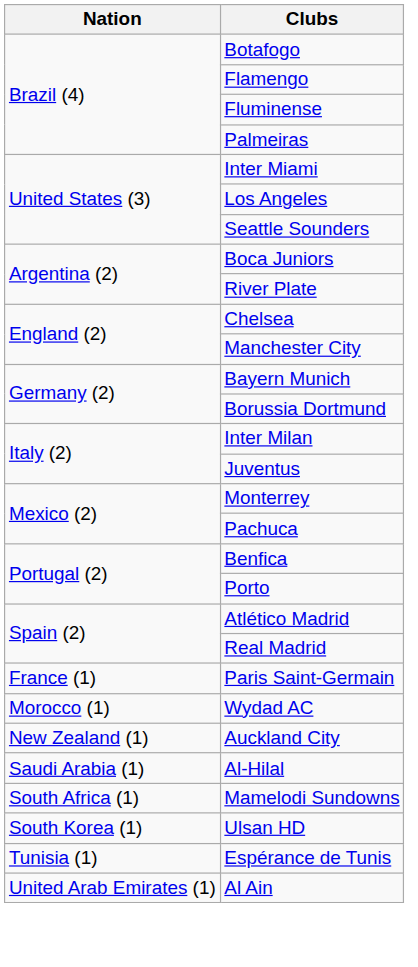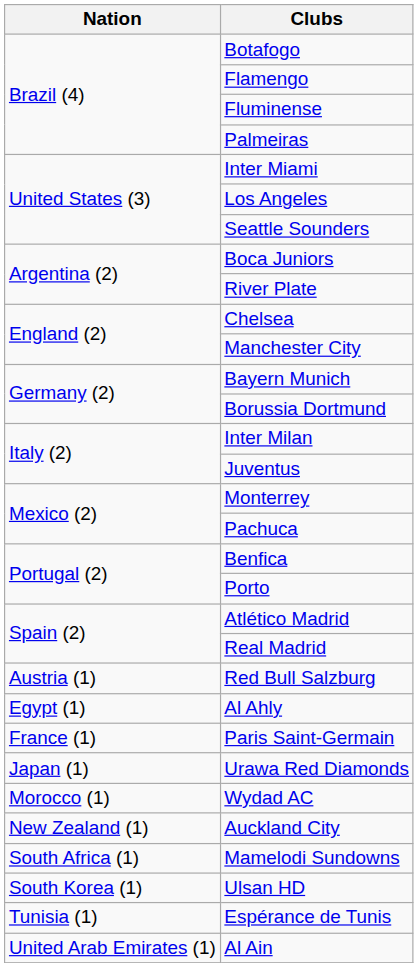 <table class="wikitable plainrowheaders sortable">
 <tr>
 <th scope="col">Nation</th>
 <th scope="col">Clubs</th>
 </tr>
 <tr>
 <td rowspan="4"> <a href='#'>Brazil</a> (4)</td>
 <td><a href='#'>Botafogo</a></td>
 </tr>
 <tr>
 <td><a href='#'>Flamengo</a></td>
 </tr>
 <tr>
 <td><a href='#'>Fluminense</a></td>
 </tr>
 <tr>
 <td><a href='#'>Palmeiras</a></td>
 </tr>
 <tr>
 <td rowspan="3"> <a href='#'>United States</a> (3)</td>
 <td><a href='#'>Inter Miami</a></td>
 </tr>
 <tr>
 <td><a href='#'>Los Angeles</a></td>
 </tr>
 <tr>
 <td><a href='#'>Seattle Sounders</a></td>
 </tr>
 <tr>
 <td rowspan="2"> <a href='#'>Argentina</a> (2)</td>
 <td><a href='#'>Boca Juniors</a></td>
 </tr>
 <tr>
 <td><a href='#'>River Plate</a></td>
 </tr>
 <tr>
 <td rowspan="2"> <a href='#'>England</a> (2)</td>
 <td><a href='#'>Chelsea</a></td>
 </tr>
 <tr>
 <td><a href='#'>Manchester City</a></td>
 </tr>
 <tr>
 <td rowspan="2"> <a href='#'>Germany</a> (2)</td>
 <td><a href='#'>Bayern Munich</a></td>
 </tr>
 <tr>
 <td><a href='#'>Borussia Dortmund</a></td>
 </tr>
 <tr>
 <td rowspan="2"> <a href='#'>Italy</a> (2)</td>
 <td><a href='#'>Inter Milan</a></td>
 </tr>
 <tr>
 <td><a href='#'>Juventus</a></td>
 </tr>
 <tr>
 <td rowspan="2"> <a href='#'>Mexico</a> (2)</td>
 <td><a href='#'>Monterrey</a></td>
 </tr>
 <tr>
 <td><a href='#'>Pachuca</a></td>
 </tr>
 <tr>
 <td rowspan="2"> <a href='#'>Portugal</a> (2)</td>
 <td><a href='#'>Benfica</a></td>
 </tr>
 <tr>
 <td><a href='#'>Porto</a></td>
 </tr>
 <tr>
 <td rowspan="2"> <a href='#'>Spain</a> (2)</td>
 <td><a href='#'>Atlético Madrid</a></td>
 </tr>
 <tr>
 <td><a href='#'>Real Madrid</a></td>
 </tr>
 <tr>
+<td> <a href='#'>Austria</a> (1)</td>
+<td><a href='#'>Red Bull Salzburg</a></td>
+</tr>
+<tr>
+<td> <a href='#'>Egypt</a> (1)</td>
+<td><a href='#'>Al Ahly</a></td>
+</tr>
+<tr>
 <td> <a href='#'>France</a> (1)</td>
 <td><a href='#'>Paris Saint-Germain</a></td>
+</tr>
+<tr>
+<td> <a href='#'>Japan</a> (1)</td>
+<td><a href='#'>Urawa Red Diamonds</a></td>
 </tr>
 <tr>
 <td> <a href='#'>Morocco</a> (1)</td>
 <td><a href='#'>Wydad AC</a></td>
 </tr>
 <tr>
 <td> <a href='#'>New Zealand</a> (1)</td>
 <td><a href='#'>Auckland City</a></td>
-</tr>
-<tr>
-<td> <a href='#'>Saudi Arabia</a> (1)</td>
-<td><a href='#'>Al-Hilal</a></td>
 </tr>
 <tr>
 <td> <a href='#'>South Africa</a> (1)</td>
 <td><a href='#'>Mamelodi Sundowns</a></td>
 </tr>
 <tr>
 <td> <a href='#'>South Korea</a> (1)</td>
 <td><a href='#'>Ulsan HD</a></td>
 </tr>
 <tr>
 <td> <a href='#'>Tunisia</a> (1)</td>
 <td><a href='#'>Espérance de Tunis</a></td>
 </tr>
 <tr>
 <td> <a href='#'>United Arab Emirates</a> (1)</td>
 <td><a href='#'>Al Ain</a></td>
 </tr>
 </table>
